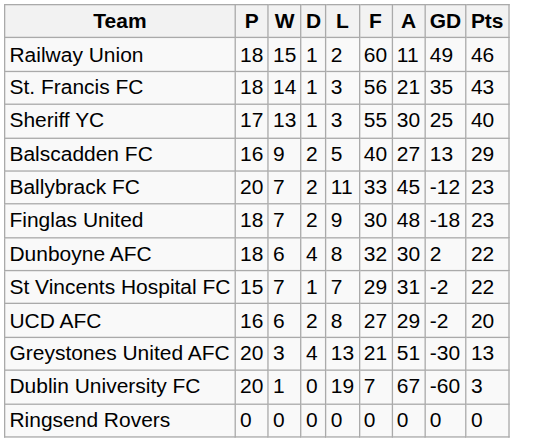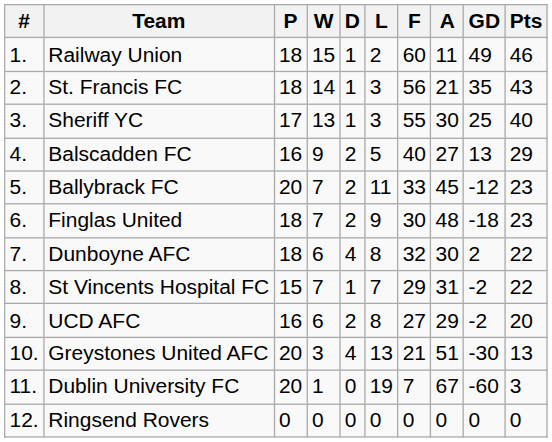 <table class="wikitable">
 <tr>
+<th>#</th>
 <th>Team</th>
 <th>P</th>
 <th>W</th>
 <th>D</th>
 <th>L</th>
 <th>F</th>
 <th>A</th>
 <th>GD</th>
 <th>Pts</th>
 </tr>
 <tr>
+<td>1.</td>
 <td>Railway Union</td>
 <td>18</td>
 <td>15</td>
 <td>1</td>
 <td>2</td>
 <td>60</td>
 <td>11</td>
 <td>49</td>
 <td>46</td>
 </tr>
 <tr>
+<td>2.</td>
 <td>St. Francis FC</td>
 <td>18</td>
 <td>14</td>
 <td>1</td>
 <td>3</td>
 <td>56</td>
 <td>21</td>
 <td>35</td>
 <td>43</td>
 </tr>
 <tr>
+<td>3.</td>
 <td>Sheriff YC</td>
 <td>17</td>
 <td>13</td>
 <td>1</td>
 <td>3</td>
 <td>55</td>
 <td>30</td>
 <td>25</td>
 <td>40</td>
 </tr>
 <tr>
+<td>4.</td>
 <td>Balscadden FC</td>
 <td>16</td>
 <td>9</td>
 <td>2</td>
 <td>5</td>
 <td>40</td>
 <td>27</td>
 <td>13</td>
 <td>29</td>
 </tr>
 <tr>
+<td>5.</td>
 <td>Ballybrack FC</td>
 <td>20</td>
 <td>7</td>
 <td>2</td>
 <td>11</td>
 <td>33</td>
 <td>45</td>
 <td>-12</td>
 <td>23</td>
 </tr>
 <tr>
+<td>6.</td>
 <td>Finglas United</td>
 <td>18</td>
 <td>7</td>
 <td>2</td>
 <td>9</td>
 <td>30</td>
 <td>48</td>
 <td>-18</td>
 <td>23</td>
 </tr>
 <tr>
+<td>7.</td>
 <td>Dunboyne AFC</td>
 <td>18</td>
 <td>6</td>
 <td>4</td>
 <td>8</td>
 <td>32</td>
 <td>30</td>
 <td>2</td>
 <td>22</td>
 </tr>
 <tr>
+<td>8.</td>
 <td>St Vincents Hospital FC</td>
 <td>15</td>
 <td>7</td>
 <td>1</td>
 <td>7</td>
 <td>29</td>
 <td>31</td>
 <td>-2</td>
 <td>22</td>
 </tr>
 <tr>
+<td>9.</td>
 <td>UCD AFC</td>
 <td>16</td>
 <td>6</td>
 <td>2</td>
 <td>8</td>
 <td>27</td>
 <td>29</td>
 <td>-2</td>
 <td>20</td>
 </tr>
 <tr>
+<td>10.</td>
 <td>Greystones United AFC</td>
 <td>20</td>
 <td>3</td>
 <td>4</td>
 <td>13</td>
 <td>21</td>
 <td>51</td>
 <td>-30</td>
 <td>13</td>
 </tr>
 <tr>
+<td>11.</td>
 <td>Dublin University FC</td>
 <td>20</td>
 <td>1</td>
 <td>0</td>
 <td>19</td>
 <td>7</td>
 <td>67</td>
 <td>-60</td>
 <td>3</td>
 </tr>
 <tr>
+<td>12.</td>
 <td>Ringsend Rovers</td>
 <td>0</td>
 <td>0</td>
 <td>0</td>
 <td>0</td>
 <td>0</td>
 <td>0</td>
 <td>0</td>
 <td>0</td>
 </tr>
 </table>
